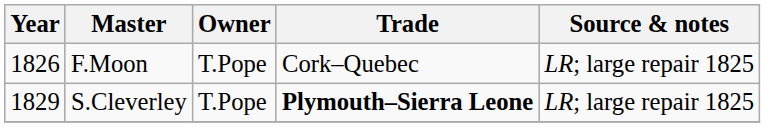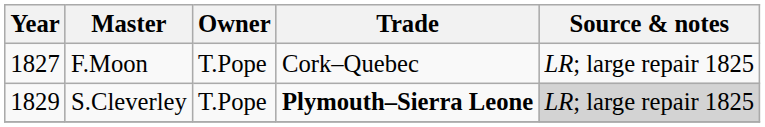 <table class=" wikitable">
 <tr>
 <th>Year</th>
 <th>Master</th>
 <th>Owner</th>
 <th>Trade</th>
 <th>Source & notes</th>
 </tr>
 <tr>
-<td>1826</td>
+<td>1827</td>
 <td>F.Moon</td>
 <td>T.Pope</td>
 <td>Cork–Quebec</td>
 <td><em>LR</em>; large repair 1825</td>
 </tr>
 <tr>
 <td>1829</td>
 <td>S.Cleverley</td>
 <td>T.Pope</td>
 <td><strong>Plymouth–Sierra Leone</strong></td>
-<td><em>LR</em>; large repair 1825</td>
+<td style="background: lightgrey;"><em>LR</em>; large repair 1825</td>
 </tr>
 <tr>
 </tr>
 </table>
